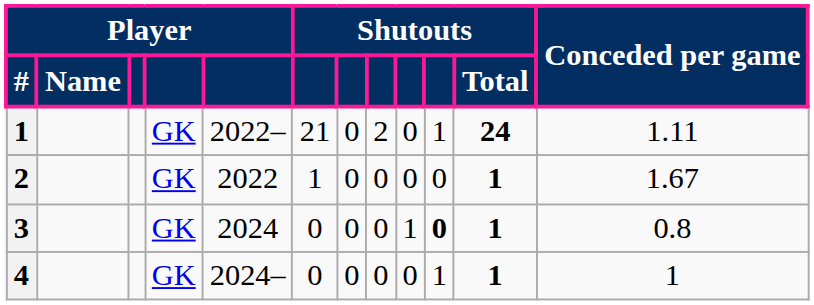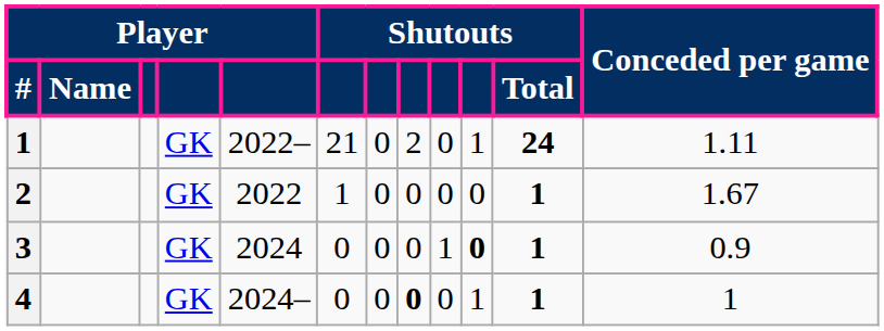 <table class="wikitable sortable" style="text-align:center;">
 <tr>
 <th colspan="5" style="background:#032E62; color:white; border:2px solid #FC1896;" scope="colgroup">Player</th>
 <th colspan="6" style="background:#032E62; color:white; border:2px solid #FC1896;" scope="colgroup">Shutouts</th>
 <th rowspan="2" style="background:#032E62; color:white; border:2px solid #FC1896;">Conceded per game</th>
 </tr>
 <tr>
 <th style="background:#032E62; color:white; border:2px solid #FC1896;" scope="col">#</th>
 <th style="background:#032E62; color:white; border:2px solid #FC1896;" scope="col">Name</th>
 <th style="background:#032E62; color:white; border:2px solid #FC1896;" scope="col"></th>
 <th style="background:#032E62; color:white; border:2px solid #FC1896;" scope="col"></th>
 <th style="background:#032E62; color:white; border:2px solid #FC1896;" scope="col"></th>
 <th style="background:#032E62; color:white; border:2px solid #FC1896;" scope="col"></th>
 <th style="background:#032E62; color:white; border:2px solid #FC1896;" scope="col"></th>
 <th style="background:#032E62; color:white; border:2px solid #FC1896;" scope="col"></th>
 <th style="background:#032E62; color:white; border:2px solid #FC1896;" scope="col"></th>
 <th style="background:#032E62; color:white; border:2px solid #FC1896;" scope="col"></th>
 <th style="background:#032E62; color:white; border:2px solid #FC1896;" scope="col">Total</th>
 </tr>
 <tr>
 <th scope="row">1</th>
 <td align="left"><strong></strong></td>
 <td></td>
 <td><a href='#'>GK</a></td>
 <td>2022–</td>
 <td>21</td>
 <td>0</td>
 <td>2</td>
 <td>0</td>
 <td>1</td>
 <td><strong>24</strong></td>
 <td>1.11</td>
 </tr>
 <tr>
 <th scope="row">2</th>
 <td align="left"></td>
 <td></td>
 <td><a href='#'>GK</a></td>
 <td>2022</td>
 <td>1</td>
 <td>0</td>
 <td>0</td>
 <td>0</td>
 <td>0</td>
 <td><strong>1</strong></td>
 <td>1.67</td>
 </tr>
 <tr>
 <th>3</th>
 <td align="left"><strong></strong></td>
 <td></td>
 <td><a href='#'>GK</a></td>
 <td>2024</td>
 <td>0</td>
 <td>0</td>
 <td>0</td>
 <td>1</td>
 <td><strong>0</strong></td>
 <td><strong>1</strong></td>
-<td>0.8</td>
+<td>0.9</td>
 </tr>
 <tr>
 <th>4</th>
 <td align="left"></td>
 <td></td>
 <td><a href='#'>GK</a></td>
 <td>2024–</td>
 <td>0</td>
 <td>0</td>
-<td>0</td>
+<td><strong>0</strong></td>
 <td>0</td>
 <td>1</td>
 <td><strong>1</strong></td>
 <td>1</td>
 </tr>
 </table>
